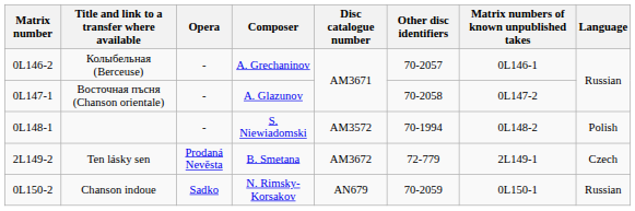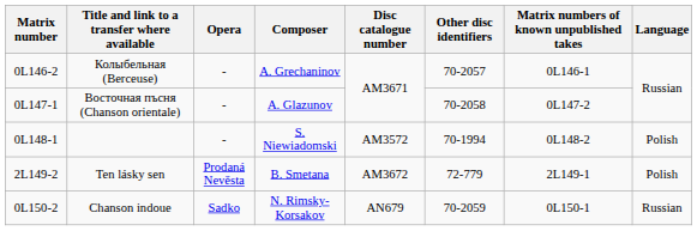 <table class="wikitable plainrowheaders" style="text-align:center;">
 <tr>
 <th rowspan="1">Matrix number</th>
 <th rowspan="1">Title and link to a transfer where available</th>
 <th>Opera</th>
 <th>Composer</th>
 <th rowspan="1">Disc catalogue number</th>
 <th rowspan="1">Other disc identifiers</th>
 <th>Matrix numbers of known unpublished takes</th>
 <th>Language</th>
 </tr>
 <tr>
 <td>0L146-2</td>
 <td>Колыбельная (Berceuse)</td>
 <td>-</td>
 <td><a href='#'>A. Grechaninov</a></td>
 <td rowspan="2">AM3671</td>
 <td>70-2057</td>
 <td>0L146-1</td>
 <td rowspan="2">Russian</td>
 </tr>
 <tr>
 <td>0L147-1</td>
 <td>Восточная пъсня (Chanson orientale)</td>
 <td>-</td>
 <td><a href='#'>A. Glazunov</a></td>
 <td>70-2058</td>
 <td>0L147-2</td>
 </tr>
 <tr>
 <td>0L148-1</td>
 <td><br></td>
 <td>-</td>
 <td><a href='#'>S. Niewiadomski</a></td>
 <td>AM3572</td>
 <td>70-1994</td>
 <td>0L148-2</td>
 <td>Polish</td>
 </tr>
 <tr>
 <td>2L149-2</td>
 <td>Ten lásky sen</td>
 <td><a href='#'>Prodaná Nevěsta</a></td>
 <td><a href='#'>B. Smetana</a></td>
 <td>AM3672</td>
 <td>72-779</td>
 <td>2L149-1</td>
-<td>Czech</td>
+<td>Polish</td>
 </tr>
 <tr>
 <td>0L150-2</td>
 <td>Chanson indoue</td>
 <td><a href='#'>Sadko</a></td>
 <td><a href='#'>N. Rimsky-Korsakov</a></td>
 <td>AN679</td>
 <td>70-2059</td>
 <td>0L150-1</td>
 <td>Russian</td>
 </tr>
 </table>
